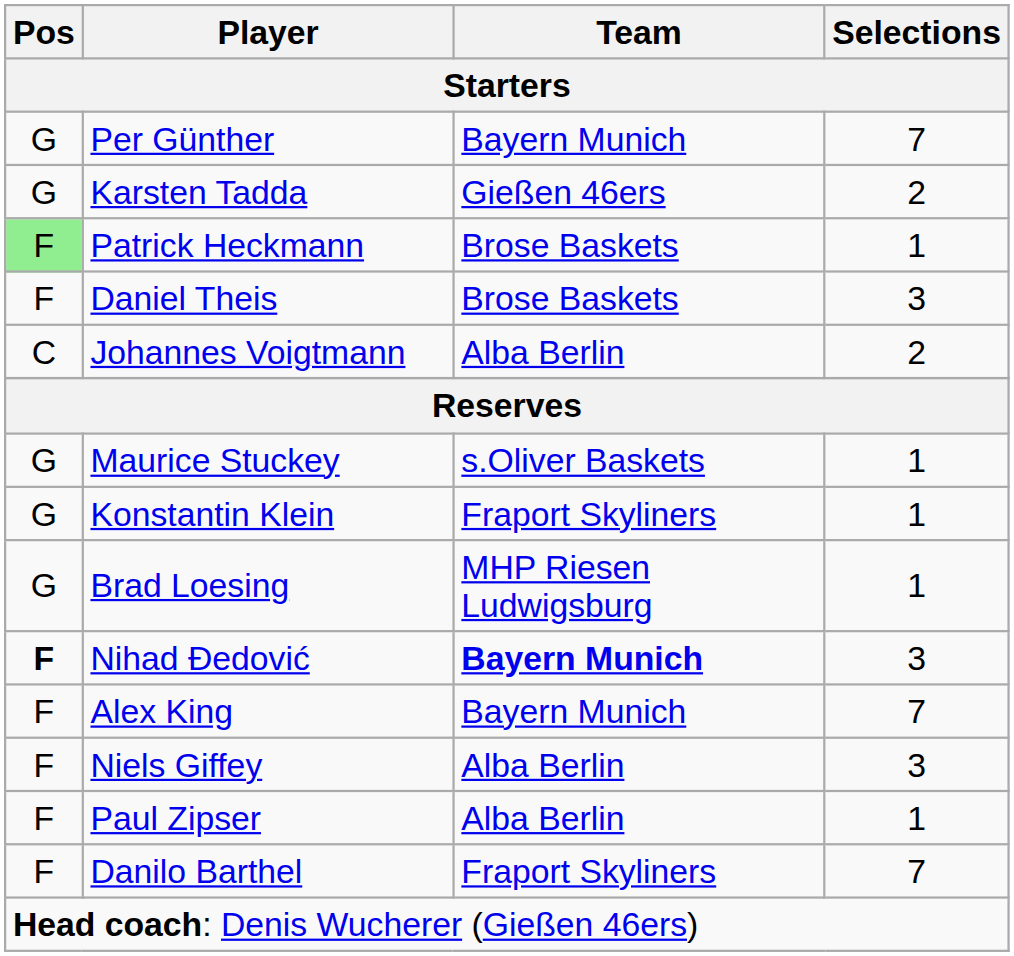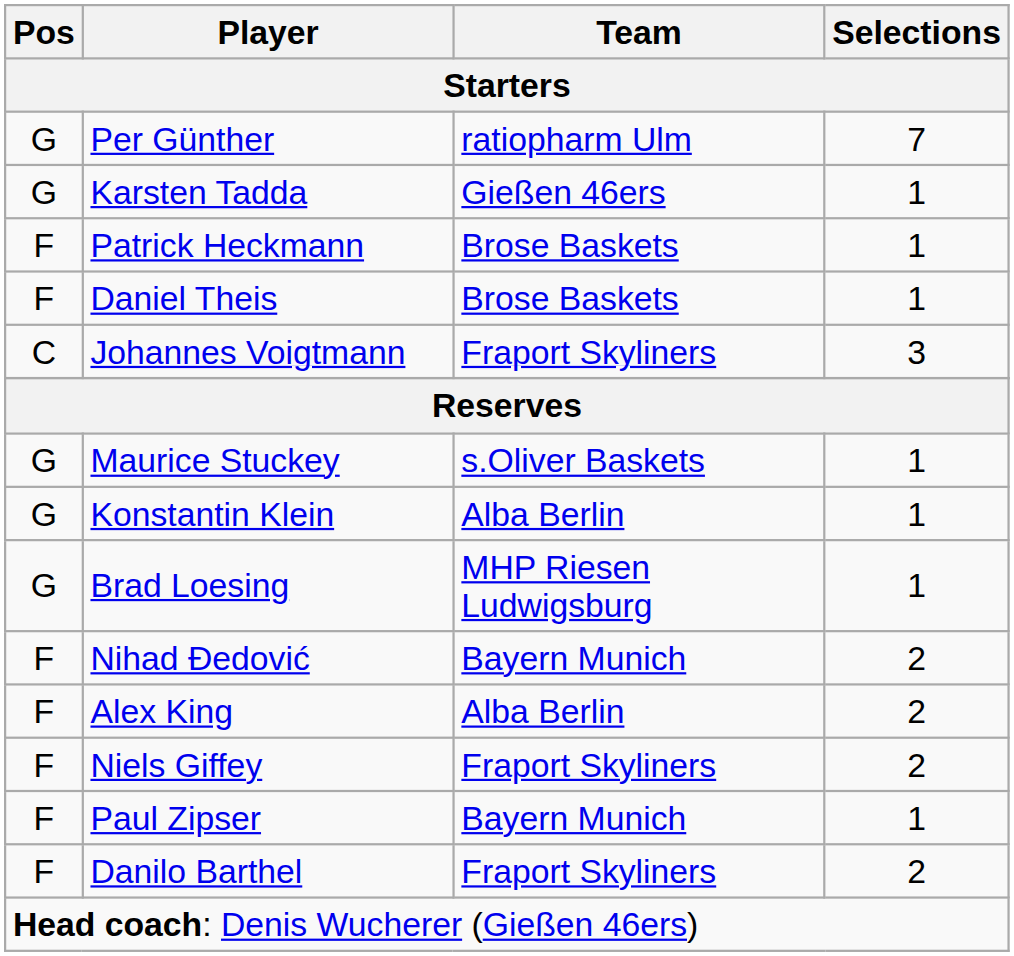 <table class="wikitable" style="text-align:center; font-size:95%;">
 <tr>
 <th scope="col" width="25px">Pos</th>
 <th scope="col" width="160px">Player</th>
 <th scope="col" width="160px">Team</th>
 <th scope="col" width="25px">Selections</th>
 </tr>
 <tr>
 <th scope="col" colspan="5">Starters</th>
 </tr>
 <tr>
 <td>G</td>
 <td style="text-align:left"><a href='#'>Per Günther</a></td>
-<td style="text-align:left"><a href='#'>Bayern Munich</a></td>
+<td style="text-align:left"><a href='#'>ratiopharm Ulm</a></td>
 <td style="text-align:center">7</td>
 </tr>
 <tr>
 <td>G</td>
 <td style="text-align:left"><a href='#'>Karsten Tadda</a></td>
 <td style="text-align:left"><a href='#'>Gießen 46ers</a></td>
-<td style="text-align:center">2</td>
+<td style="text-align:center">1</td>
 </tr>
 <tr>
-<td style="background: lightgreen;">F</td>
+<td>F</td>
 <td style="text-align:left"><a href='#'>Patrick Heckmann</a></td>
 <td style="text-align:left"><a href='#'>Brose Baskets</a></td>
 <td style="text-align:center">1</td>
 </tr>
 <tr>
 <td>F</td>
 <td style="text-align:left"><a href='#'>Daniel Theis</a></td>
 <td style="text-align:left"><a href='#'>Brose Baskets</a></td>
-<td style="text-align:center">3</td>
+<td style="text-align:center">1</td>
 </tr>
 <tr>
 <td>C</td>
 <td style="text-align:left"><a href='#'>Johannes Voigtmann</a></td>
-<td style="text-align:left"><a href='#'>Alba Berlin</a></td>
-<td style="text-align:center">2</td>
+<td style="text-align:left"><a href='#'>Fraport Skyliners</a></td>
+<td style="text-align:center">3</td>
 </tr>
 <tr>
 </tr>
 <tr>
 <th scope="col" colspan="5">Reserves</th>
 </tr>
 <tr>
 <td>G</td>
 <td style="text-align:left"><a href='#'>Maurice Stuckey</a></td>
 <td style="text-align:left"><a href='#'>s.Oliver Baskets</a></td>
 <td style="text-align:center">1</td>
 </tr>
 <tr>
 <td>G</td>
 <td style="text-align:left"><a href='#'>Konstantin Klein</a></td>
-<td style="text-align:left"><a href='#'>Fraport Skyliners</a></td>
+<td style="text-align:left"><a href='#'>Alba Berlin</a></td>
 <td style="text-align:center">1</td>
 </tr>
 <tr>
 <td>G</td>
 <td style="text-align:left"><a href='#'>Brad Loesing</a> </td>
 <td style="text-align:left"><a href='#'>MHP Riesen Ludwigsburg</a></td>
 <td style="text-align:center">1</td>
 </tr>
 <tr>
-<td><strong>F</strong></td>
+<td>F</td>
 <td style="text-align:left"><a href='#'>Nihad Đedović</a></td>
-<td style="text-align:left"><strong><a href='#'>Bayern Munich</a></strong></td>
-<td style="text-align:center">3</td>
+<td style="text-align:left"><a href='#'>Bayern Munich</a></td>
+<td style="text-align:center">2</td>
 </tr>
 <tr>
 <td>F</td>
 <td style="text-align:left"><a href='#'>Alex King</a></td>
-<td style="text-align:left"><a href='#'>Bayern Munich</a></td>
-<td style="text-align:center">7</td>
+<td style="text-align:left"><a href='#'>Alba Berlin</a></td>
+<td style="text-align:center">2</td>
 </tr>
 <tr>
 <td>F</td>
 <td style="text-align:left"><a href='#'>Niels Giffey</a> </td>
-<td style="text-align:left"><a href='#'>Alba Berlin</a></td>
-<td style="text-align:center">3</td>
+<td style="text-align:left"><a href='#'>Fraport Skyliners</a></td>
+<td style="text-align:center">2</td>
 </tr>
 <tr>
 <td>F</td>
 <td style="text-align:left"><a href='#'>Paul Zipser</a></td>
-<td style="text-align:left"><a href='#'>Alba Berlin</a></td>
+<td style="text-align:left"><a href='#'>Bayern Munich</a></td>
 <td style="text-align:center">1</td>
 </tr>
 <tr>
 <td>F</td>
 <td style="text-align:left"><a href='#'>Danilo Barthel</a></td>
 <td style="text-align:left"><a href='#'>Fraport Skyliners</a></td>
-<td style="text-align:center">7</td>
+<td style="text-align:center">2</td>
 </tr>
 <tr>
 <td style="text-align:left" colspan="5"><strong>Head coach</strong>: <a href='#'>Denis Wucherer</a> (<a href='#'>Gießen 46ers</a>)</td>
 </tr>
 </table>
